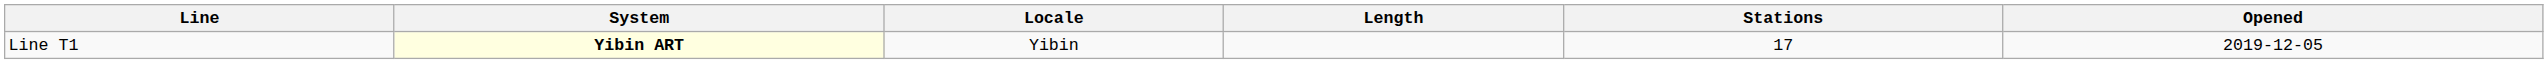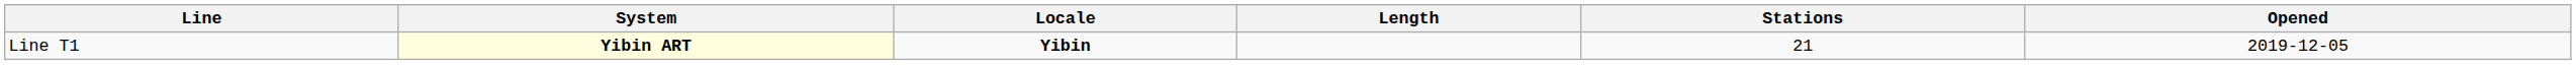 <table class="wikitable sortable collapsible" style="width:100%">
 <tr>
 <th scope="col">Line</th>
 <th scope="col">System</th>
 <th scope="col">Locale</th>
 <th scope="col">Length</th>
 <th scope="col">Stations</th>
 <th scope="col">Opened</th>
 </tr>
 <tr>
 <td>Line T1</td>
 <td style="background: lightyellow; text-align:center"><strong>Yibin ART</strong></td>
-<td style="text-align:center">Yibin</td>
+<td style="text-align:center"><strong>Yibin</strong></td>
 <td style="text-align:center"></td>
-<td style="text-align:center;">17</td>
+<td style="text-align:center;">21</td>
 <td style="text-align:center">2019-12-05</td>
 </tr>
 </table>
